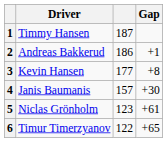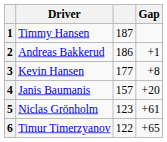 <table class="wikitable" style="font-size: 95%;">
 <tr>
 <th></th>
 <th>Driver</th>
 <th></th>
 <th>Gap</th>
 </tr>
 <tr>
 <th>1</th>
 <td> <a href='#'>Timmy Hansen</a></td>
 <td>187</td>
 <td></td>
 </tr>
 <tr>
 <th>2</th>
 <td> <a href='#'>Andreas Bakkerud</a></td>
 <td>186</td>
 <td align="right">+1</td>
 </tr>
 <tr>
 <th>3</th>
 <td> <a href='#'>Kevin Hansen</a></td>
 <td>177</td>
 <td align="right">+8</td>
 </tr>
 <tr>
 <th>4</th>
 <td> <a href='#'>Janis Baumanis</a></td>
 <td>157</td>
-<td align="right">+30</td>
+<td align="right">+20</td>
 </tr>
 <tr>
 <th>5</th>
 <td> <a href='#'>Niclas Grönholm</a></td>
 <td>123</td>
 <td align="right">+61</td>
 </tr>
 <tr>
 <th>6</th>
 <td> <a href='#'>Timur Timerzyanov</a></td>
 <td>122</td>
 <td align="right">+65</td>
 </tr>
 </table>
